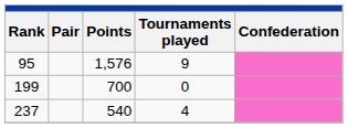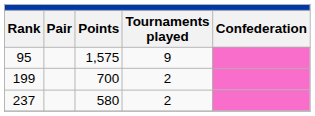 <table class="wikitable sortable" style="text-align:center">
 <tr>
 <th colspan="5" style="background: #0038A8; color: #FFFFFF;"></th>
 </tr>
 <tr>
 <th>Rank</th>
 <th>Pair</th>
 <th>Points</th>
 <th>Tournaments<br>played</th>
 <th>Confederation</th>
 </tr>
 <tr>
 <td align=center>95</td>
 <td align="left"> </td>
-<td align="right">1,576</td>
+<td align="right">1,575</td>
 <td align="center">9</td>
 <td align="center" bgcolor=#F96ECB><a href='#'></a></td>
 </tr>
 <tr>
 <td align=center>199</td>
 <td align="left"> </td>
 <td align="right">700</td>
-<td align="center">0</td>
+<td align="center">2</td>
 <td align="center" bgcolor=#F96ECB><a href='#'></a></td>
 </tr>
 <tr>
 <td align=center>237</td>
 <td align="left"> </td>
-<td align="right">540</td>
-<td align="center">4</td>
+<td align="right">580</td>
+<td align="center">2</td>
 <td align="center" bgcolor=#F96ECB><a href='#'></a></td>
 </tr>
 <tr>
 </tr>
 </table>
